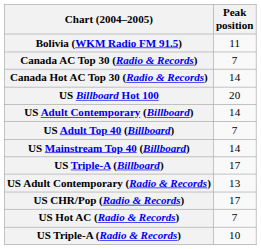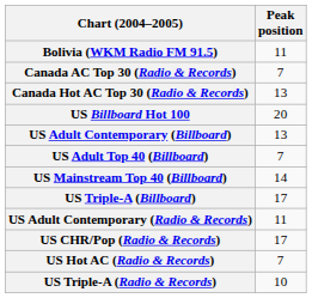 <table class="wikitable sortable plainrowheaders" style="text-align:center">
 <tr>
 <th>Chart (2004–2005)</th>
 <th>Peak<br>position</th>
 </tr>
 <tr>
 <th scope="row">Bolivia (<a href='#'>WKM Radio FM 91.5</a>)</th>
 <td>11</td>
 </tr>
 <tr>
 <th scope="row">Canada AC Top 30 (<em><a href='#'>Radio & Records</a></em>)</th>
 <td>7</td>
 </tr>
 <tr>
 <th scope="row">Canada Hot AC Top 30 (<em><a href='#'>Radio & Records</a></em>)</th>
-<td>14</td>
+<td>13</td>
 </tr>
 <tr>
 <th scope="row">US <a href='#'><em>Billboard</em> Hot 100</a></th>
 <td>20</td>
 </tr>
 <tr>
 <th scope="row">US <a href='#'>Adult Contemporary</a> (<em><a href='#'>Billboard</a></em>)</th>
-<td>14</td>
+<td>13</td>
 </tr>
 <tr>
 <th scope="row">US <a href='#'>Adult Top 40</a> (<em><a href='#'>Billboard</a></em>)</th>
 <td>7</td>
 </tr>
 <tr>
 <th scope="row">US <a href='#'>Mainstream Top 40</a> (<em><a href='#'>Billboard</a></em>)</th>
 <td>14</td>
 </tr>
 <tr>
 <th scope="row">US <a href='#'>Triple-A</a> (<em><a href='#'>Billboard</a></em>)</th>
 <td>17</td>
 </tr>
 <tr>
 <th scope="row">US Adult Contemporary (<em><a href='#'>Radio & Records</a></em>)</th>
-<td>13</td>
+<td>11</td>
 </tr>
 <tr>
 <th scope="row">US CHR/Pop (<em><a href='#'>Radio & Records</a></em>)</th>
 <td>17</td>
 </tr>
 <tr>
 <th scope="row">US Hot AC (<em><a href='#'>Radio & Records</a></em>)</th>
 <td>7</td>
 </tr>
 <tr>
 <th scope="row">US Triple-A (<em><a href='#'>Radio & Records</a></em>)</th>
 <td>10</td>
 </tr>
 </table>
